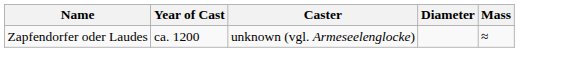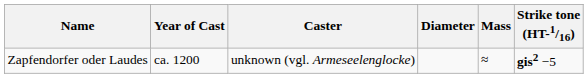 <table class="wikitable">
 <tr>
 <th>Name</th>
 <th>Year of Cast</th>
 <th>Caster</th>
 <th>Diameter</th>
 <th>Mass</th>
+<th>Strike tone<br>(HT-<sup>1</sup>/<sub>16</sub>)</th>
 </tr>
 <tr>
 <td>Zapfendorfer oder Laudes</td>
 <td>ca. 1200</td>
 <td>unknown (vgl. <em>Armeseelenglocke</em>)</td>
 <td></td>
 <td>≈</td>
+<td><strong>gis<sup>2</sup></strong> −5</td>
 </tr>
 </table>
